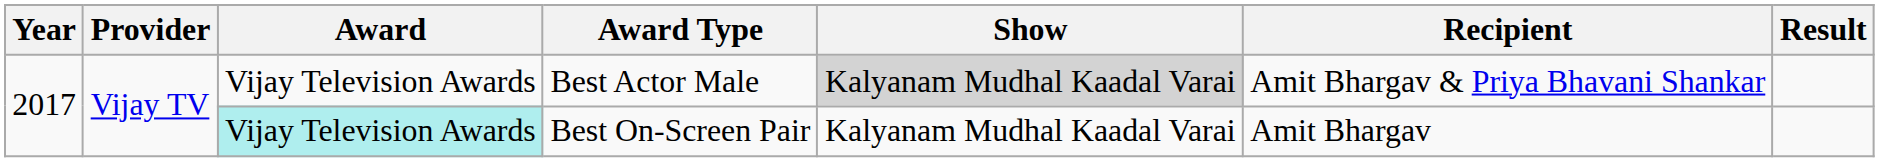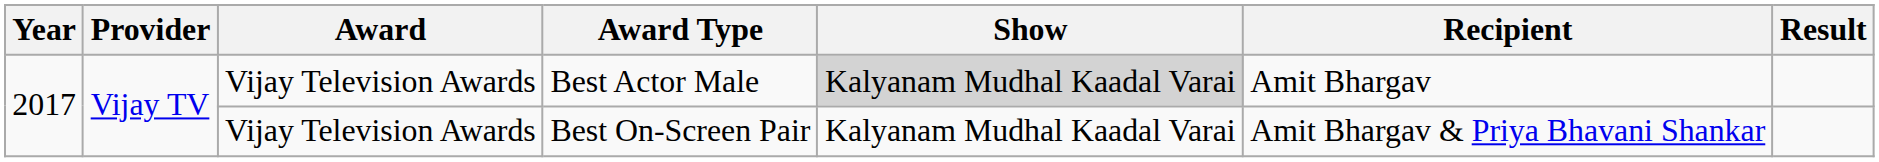 <table class="wikitable sortable">
 <tr>
 <th>Year</th>
 <th>Provider</th>
 <th>Award</th>
 <th>Award Type</th>
 <th>Show</th>
 <th>Recipient</th>
 <th>Result</th>
 </tr>
 <tr>
 <td rowspan="2">2017</td>
 <td rowspan="2"><a href='#'>Vijay TV</a></td>
 <td>Vijay Television Awards</td>
 <td>Best Actor Male</td>
 <td style="background: lightgrey;">Kalyanam Mudhal Kaadal Varai</td>
+<td>Amit Bhargav</td>
+<td></td>
+</tr>
+<tr>
+<td>Vijay Television Awards</td>
+<td>Best On-Screen Pair</td>
+<td>Kalyanam Mudhal Kaadal Varai</td>
 <td>Amit Bhargav & <a href='#'>Priya Bhavani Shankar</a></td>
 <td></td>
 </tr>
-<tr>
-<td style="background: paleturquoise;">Vijay Television Awards</td>
-<td>Best On-Screen Pair</td>
-<td>Kalyanam Mudhal Kaadal Varai</td>
-<td>Amit Bhargav</td>
-<td></td>
-</tr>
 </table>
